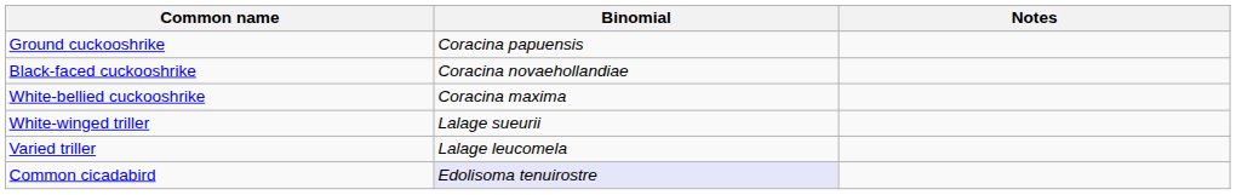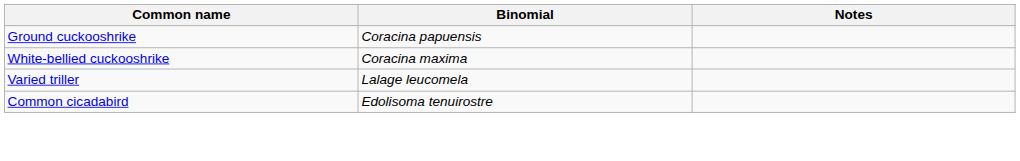 <table style="width:60%;" class="wikitable">
 <tr>
 <th width=35%>Common name</th>
 <th width=33%>Binomial</th>
 <th width=32%>Notes</th>
 </tr>
 <tr>
 <td><a href='#'>Ground cuckooshrike</a></td>
 <td><em>Coracina papuensis</em></td>
 <td></td>
 </tr>
 <tr>
-<td><a href='#'>Black-faced cuckooshrike</a></td>
-<td><em>Coracina novaehollandiae</em></td>
-<td></td>
-</tr>
-<tr>
 <td><a href='#'>White-bellied cuckooshrike</a></td>
 <td><em>Coracina maxima</em></td>
-<td></td>
-</tr>
-<tr>
-<td><a href='#'>White-winged triller</a></td>
-<td><em>Lalage sueurii</em></td>
 <td></td>
 </tr>
 <tr>
 <td><a href='#'>Varied triller</a></td>
 <td><em>Lalage leucomela</em></td>
 <td></td>
 </tr>
 <tr>
 <td><a href='#'>Common cicadabird</a></td>
-<td style="background: lavender;"><em>Edolisoma tenuirostre</em></td>
+<td><em>Edolisoma tenuirostre</em></td>
 <td></td>
 </tr>
 </table>
